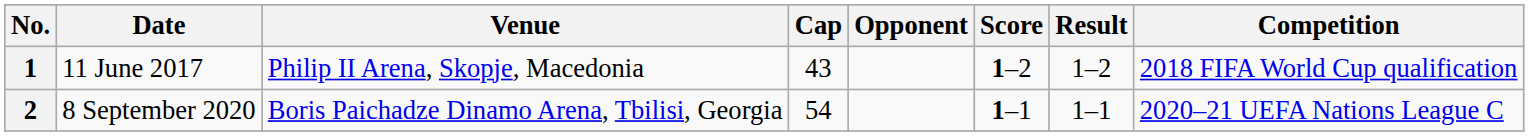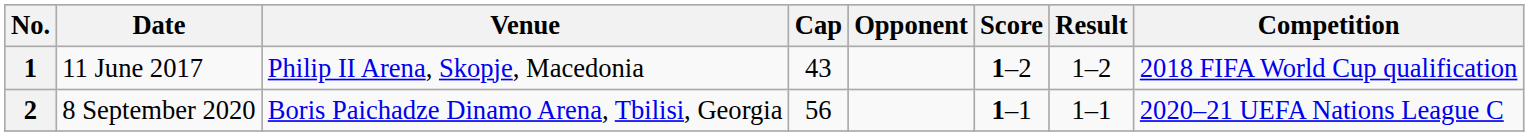 <table class="wikitable sortable plainrowheaders">
 <tr>
 <th scope=col>No.</th>
 <th scope=col data-sort-type=date>Date</th>
 <th scope=col>Venue</th>
 <th scope=col>Cap</th>
 <th scope=col>Opponent</th>
 <th scope=col>Score</th>
 <th scope=col>Result</th>
 <th scope=col>Competition</th>
 </tr>
 <tr>
 <th scope=row>1</th>
 <td>11 June 2017</td>
 <td><a href='#'>Philip II Arena</a>, <a href='#'>Skopje</a>, Macedonia</td>
 <td align=center>43</td>
 <td></td>
 <td align=center><strong>1</strong>–2</td>
 <td align=center>1–2</td>
 <td><a href='#'>2018 FIFA World Cup qualification</a></td>
 </tr>
 <tr>
 <th scope=row>2</th>
 <td>8 September 2020</td>
 <td><a href='#'>Boris Paichadze Dinamo Arena</a>, <a href='#'>Tbilisi</a>, Georgia</td>
-<td align=center>54</td>
+<td align=center>56</td>
 <td></td>
 <td align=center><strong>1</strong>–1</td>
 <td align=center>1–1</td>
 <td><a href='#'>2020–21 UEFA Nations League C</a></td>
 </tr>
 </table>
